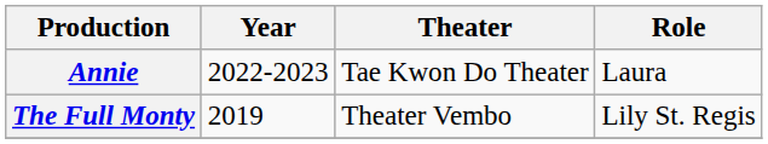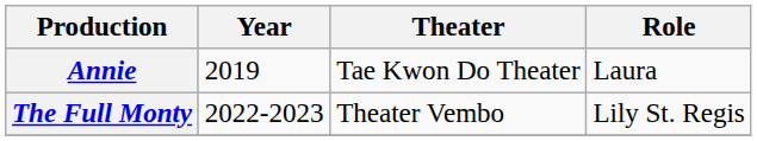 <table class="wikitable plainrowheaders sortable" style="margin-right: 0;">
 <tr>
 <th scope="col">Production</th>
 <th scope="col">Year</th>
 <th scope="col">Theater</th>
 <th scope="col">Role</th>
 </tr>
 <tr>
 <th scope=row><em><a href='#'>Annie</a></em></th>
-<td>2022-2023</td>
+<td>2019</td>
 <td>Tae Kwon Do Theater</td>
 <td>Laura</td>
 </tr>
 <tr>
 <th scope=row><em><a href='#'>The Full Monty</a></em></th>
-<td>2019</td>
+<td>2022-2023</td>
 <td>Theater Vembo</td>
 <td>Lily St. Regis</td>
 </tr>
 <tr>
 </tr>
 </table>
